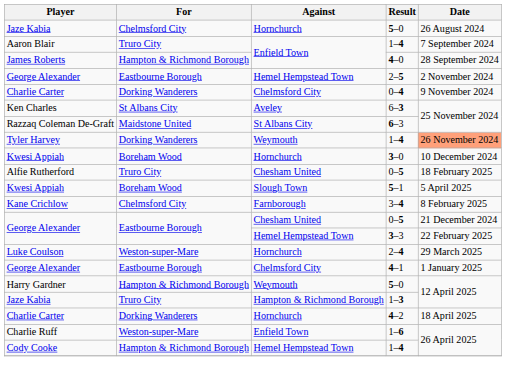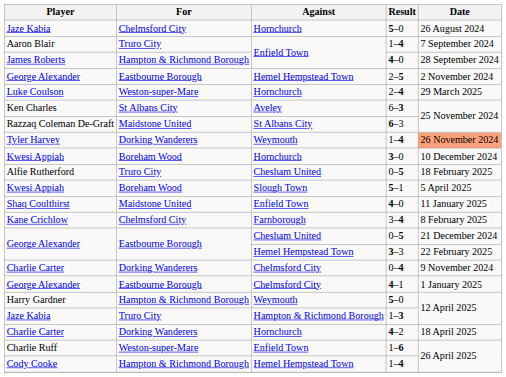 <table class="wikitable">
 <tr>
 <th>Player</th>
 <th>For</th>
 <th>Against</th>
 <th>Result</th>
 <th>Date</th>
 </tr>
 <tr>
 <td> <a href='#'>Jaze Kabia</a></td>
 <td><a href='#'>Chelmsford City</a></td>
 <td><a href='#'>Hornchurch</a></td>
 <td><strong>5</strong>–0</td>
 <td>26 August 2024</td>
 </tr>
 <tr>
 <td> Aaron Blair</td>
 <td><a href='#'>Truro City</a></td>
 <td rowspan="2"><a href='#'>Enfield Town</a></td>
 <td>1–<strong>4</strong></td>
 <td>7 September 2024</td>
 </tr>
 <tr>
 <td> <a href='#'>James Roberts</a></td>
 <td><a href='#'>Hampton & Richmond Borough</a></td>
 <td><strong>4</strong>–0</td>
 <td>28 September 2024</td>
 </tr>
 <tr>
 <td> <a href='#'>George Alexander</a></td>
 <td><a href='#'>Eastbourne Borough</a></td>
 <td><a href='#'>Hemel Hempstead Town</a></td>
 <td>2–<strong>5</strong></td>
 <td>2 November 2024</td>
 </tr>
 <tr>
-<td> <a href='#'>Charlie Carter</a></td>
-<td><a href='#'>Dorking Wanderers</a></td>
-<td><a href='#'>Chelmsford City</a></td>
-<td>0–<strong>4</strong></td>
-<td>9 November 2024</td>
+<td> <a href='#'>Luke Coulson</a></td>
+<td><a href='#'>Weston-super-Mare</a></td>
+<td><a href='#'>Hornchurch</a></td>
+<td>2–<strong>4</strong></td>
+<td>29 March 2025</td>
 </tr>
 <tr>
 <td> Ken Charles</td>
 <td><a href='#'>St Albans City</a></td>
 <td><a href='#'>Aveley</a></td>
 <td>6–<strong>3</strong></td>
 <td rowspan="2">25 November 2024</td>
 </tr>
 <tr>
 <td> Razzaq Coleman De-Graft</td>
 <td><a href='#'>Maidstone United</a></td>
 <td><a href='#'>St Albans City</a></td>
 <td><strong>6</strong>–3</td>
 </tr>
 <tr>
 <td> <a href='#'>Tyler Harvey</a></td>
 <td><a href='#'>Dorking Wanderers</a></td>
 <td><a href='#'>Weymouth</a></td>
 <td>1–<strong>4</strong></td>
 <td style="background: lightsalmon;">26 November 2024</td>
 </tr>
 <tr>
 <td> <a href='#'>Kwesi Appiah</a></td>
 <td><a href='#'>Boreham Wood</a></td>
 <td><a href='#'>Hornchurch</a></td>
 <td><strong>3</strong>–0</td>
 <td>10 December 2024</td>
 </tr>
 <tr>
 <td> Alfie Rutherford</td>
 <td><a href='#'>Truro City</a></td>
 <td><a href='#'>Chesham United</a></td>
 <td>0–<strong>5</strong></td>
 <td>18 February 2025</td>
 </tr>
 <tr>
 <td> <a href='#'>Kwesi Appiah</a></td>
 <td><a href='#'>Boreham Wood</a></td>
 <td><a href='#'>Slough Town</a></td>
 <td><strong>5</strong>–1</td>
 <td>5 April 2025</td>
 </tr>
 <tr>
+<td> <a href='#'>Shaq Coulthirst</a></td>
+<td><a href='#'>Maidstone United</a></td>
+<td><a href='#'>Enfield Town</a></td>
+<td><strong>4</strong>–0</td>
+<td>11 January 2025</td>
+</tr>
+<tr>
 <td> <a href='#'>Kane Crichlow</a></td>
 <td><a href='#'>Chelmsford City</a></td>
 <td><a href='#'>Farnborough</a></td>
 <td>3–<strong>4</strong></td>
 <td>8 February 2025</td>
 </tr>
 <tr>
 <td rowspan="2"> <a href='#'>George Alexander</a></td>
 <td rowspan="2"><a href='#'>Eastbourne Borough</a></td>
 <td><a href='#'>Chesham United</a></td>
 <td>0–<strong>5</strong></td>
 <td>21 December 2024</td>
 </tr>
 <tr>
 <td><a href='#'>Hemel Hempstead Town</a></td>
 <td><strong>3</strong>–3</td>
 <td>22 February 2025</td>
 </tr>
 <tr>
-<td> <a href='#'>Luke Coulson</a></td>
-<td><a href='#'>Weston-super-Mare</a></td>
-<td><a href='#'>Hornchurch</a></td>
-<td>2–<strong>4</strong></td>
-<td>29 March 2025</td>
+<td> <a href='#'>Charlie Carter</a></td>
+<td><a href='#'>Dorking Wanderers</a></td>
+<td><a href='#'>Chelmsford City</a></td>
+<td>0–<strong>4</strong></td>
+<td>9 November 2024</td>
 </tr>
 <tr>
 <td> <a href='#'>George Alexander</a></td>
 <td><a href='#'>Eastbourne Borough</a></td>
 <td><a href='#'>Chelmsford City</a></td>
 <td><strong>4</strong>–1</td>
 <td>1 January 2025</td>
 </tr>
 <tr>
 <td> Harry Gardner</td>
 <td><a href='#'>Hampton & Richmond Borough</a></td>
 <td><a href='#'>Weymouth</a></td>
 <td><strong>5</strong>–0</td>
 <td rowspan="2">12 April 2025</td>
 </tr>
 <tr>
 <td> <a href='#'>Jaze Kabia</a></td>
 <td><a href='#'>Truro City</a></td>
 <td><a href='#'>Hampton & Richmond Borough</a></td>
 <td>1–<strong>3</strong></td>
 </tr>
 <tr>
 <td> <a href='#'>Charlie Carter</a></td>
 <td><a href='#'>Dorking Wanderers</a></td>
 <td><a href='#'>Hornchurch</a></td>
 <td><strong>4</strong>–2</td>
 <td>18 April 2025</td>
 </tr>
 <tr>
 <td> Charlie Ruff</td>
 <td><a href='#'>Weston-super-Mare</a></td>
 <td><a href='#'>Enfield Town</a></td>
 <td>1–<strong>6</strong></td>
 <td rowspan="2">26 April 2025</td>
 </tr>
 <tr>
 <td> <a href='#'>Cody Cooke</a></td>
 <td><a href='#'>Hampton & Richmond Borough</a></td>
 <td><a href='#'>Hemel Hempstead Town</a></td>
 <td>1–<strong>4</strong></td>
 </tr>
 <tr>
 </tr>
 </table>
